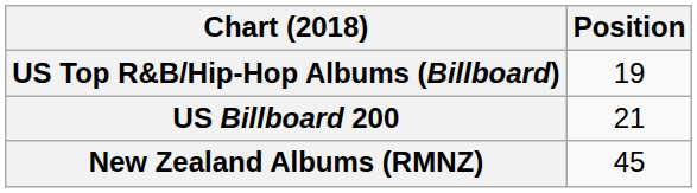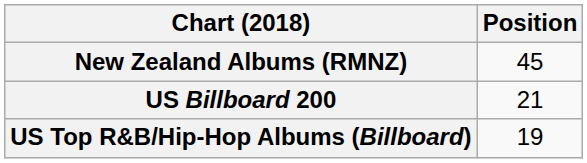 <table class="wikitable sortable plainrowheaders" style="text-align:center">
 <tr>
 <th scope="col">Chart (2018)</th>
 <th scope="col">Position</th>
 </tr>
 <tr>
-<th scope="row">US Top R&B/Hip-Hop Albums (<em>Billboard</em>)</th>
-<td>19</td>
+<th scope="row">New Zealand Albums (RMNZ)</th>
+<td>45</td>
 </tr>
 <tr>
 <th scope="row">US <em>Billboard</em> 200</th>
 <td>21</td>
 </tr>
 <tr>
-<th scope="row">New Zealand Albums (RMNZ)</th>
-<td>45</td>
+<th scope="row">US Top R&B/Hip-Hop Albums (<em>Billboard</em>)</th>
+<td>19</td>
 </tr>
 </table>
